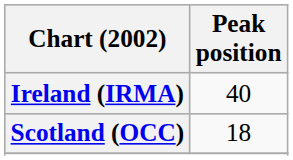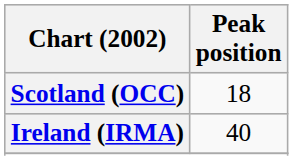 <table class="wikitable sortable plainrowheaders" style="text-align:center">
 <tr>
 <th scope="col">Chart (2002)</th>
 <th scope="col">Peak<br>position</th>
 </tr>
 <tr>
+<th scope="row"><a href='#'>Scotland</a> (<a href='#'>OCC</a>)</th>
+<td>18</td>
+</tr>
+<tr>
 <th scope="row"><a href='#'>Ireland</a> (<a href='#'>IRMA</a>)</th>
 <td>40</td>
-</tr>
-<tr>
-<th scope="row"><a href='#'>Scotland</a> (<a href='#'>OCC</a>)</th>
-<td>18</td>
 </tr>
 <tr>
 </tr>
 <tr>
 </tr>
 <tr>
 </tr>
 </table>
